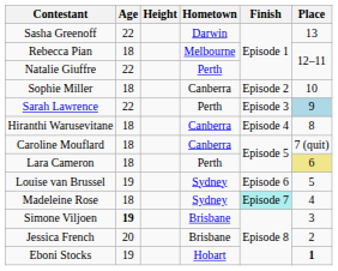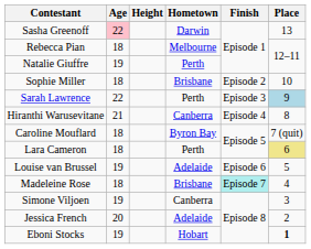 <table class="wikitable sortable" style="text-align:center;">
 <tr>
 <th>Contestant</th>
 <th>Age</th>
 <th>Height</th>
 <th>Hometown</th>
 <th>Finish</th>
 <th>Place</th>
 </tr>
 <tr>
 <td>Sasha Greenoff</td>
-<td>22</td>
+<td style="background: pink;">22</td>
 <td></td>
 <td><a href='#'>Darwin</a></td>
 <td rowspan="3">Episode 1</td>
 <td>13</td>
 </tr>
 <tr>
 <td>Rebecca Pian</td>
 <td>18</td>
 <td></td>
 <td><a href='#'>Melbourne</a></td>
 <td rowspan="2">12–11</td>
 </tr>
 <tr>
 <td>Natalie Giuffre</td>
-<td>22</td>
+<td>19</td>
 <td></td>
 <td><a href='#'>Perth</a></td>
 </tr>
 <tr>
 <td>Sophie Miller</td>
 <td>18</td>
 <td></td>
-<td>Canberra</td>
+<td><a href='#'>Brisbane</a></td>
 <td>Episode 2</td>
 <td>10</td>
 </tr>
 <tr>
 <td><a href='#'>Sarah Lawrence</a></td>
 <td>22</td>
 <td></td>
 <td>Perth</td>
 <td>Episode 3</td>
 <td style="background: lightblue;">9</td>
 </tr>
 <tr>
 <td>Hiranthi Warusevitane</td>
-<td>18</td>
+<td>21</td>
 <td></td>
 <td><a href='#'>Canberra</a></td>
 <td>Episode 4</td>
 <td>8</td>
 </tr>
 <tr>
 <td>Caroline Mouflard</td>
 <td>18</td>
 <td></td>
-<td><a href='#'>Canberra</a></td>
+<td><a href='#'>Byron Bay</a></td>
 <td rowspan="2">Episode 5</td>
 <td>7 (quit)</td>
 </tr>
 <tr>
 <td>Lara Cameron</td>
 <td>18</td>
 <td></td>
 <td>Perth</td>
 <td style="background: khaki;">6</td>
 </tr>
 <tr>
 <td>Louise van Brussel</td>
 <td>19</td>
 <td></td>
-<td><a href='#'>Sydney</a></td>
+<td><a href='#'>Adelaide</a></td>
 <td>Episode 6</td>
 <td>5</td>
 </tr>
 <tr>
 <td>Madeleine Rose</td>
 <td>18</td>
 <td></td>
-<td><a href='#'>Sydney</a></td>
+<td><a href='#'>Brisbane</a></td>
 <td style="background: paleturquoise;">Episode 7</td>
 <td>4</td>
 </tr>
 <tr>
 <td>Simone Viljoen</td>
-<td><strong>19</strong></td>
+<td>19</td>
 <td></td>
-<td><a href='#'>Brisbane</a></td>
+<td>Canberra</td>
 <td rowspan="3">Episode 8</td>
 <td>3</td>
 </tr>
 <tr>
 <td>Jessica French</td>
 <td>20</td>
 <td></td>
-<td>Brisbane</td>
+<td><a href='#'>Adelaide</a></td>
 <td>2</td>
 </tr>
 <tr>
 <td>Eboni Stocks</td>
 <td>19</td>
 <td></td>
 <td><a href='#'>Hobart</a></td>
 <td><strong>1</strong></td>
 </tr>
 </table>
